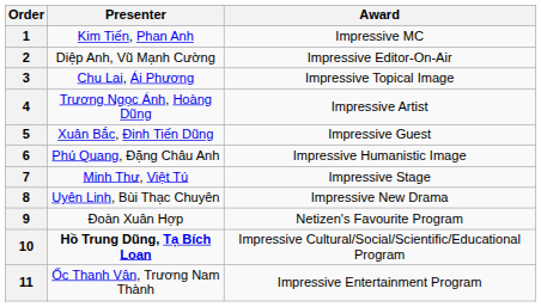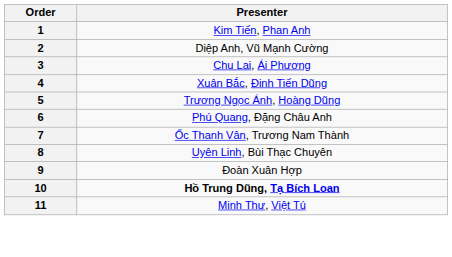 <table class="wikitable" style="text-align:center; width:72.7%;">
 <tr>
 <th>Order</th>
 <th>Presenter</th>
-<th>Award</th>
 </tr>
 <tr>
 <th>1</th>
 <td><a href='#'>Kim Tiến</a>, <a href='#'>Phan Anh</a></td>
-<td>Impressive MC</td>
 </tr>
 <tr>
 <th>2</th>
 <td>Diệp Anh, Vũ Mạnh Cường</td>
-<td>Impressive Editor-On-Air</td>
 </tr>
 <tr>
 <th>3</th>
 <td><a href='#'>Chu Lai</a>, <a href='#'>Ái Phương</a></td>
-<td>Impressive Topical Image</td>
 </tr>
 <tr>
 <th>4</th>
-<td><a href='#'>Trương Ngọc Ánh</a>, <a href='#'>Hoàng Dũng</a></td>
-<td>Impressive Artist</td>
+<td><a href='#'>Xuân Bắc</a>, <a href='#'>Đinh Tiến Dũng</a></td>
 </tr>
 <tr>
 <th>5</th>
-<td><a href='#'>Xuân Bắc</a>, <a href='#'>Đinh Tiến Dũng</a></td>
-<td>Impressive Guest</td>
+<td><a href='#'>Trương Ngọc Ánh</a>, <a href='#'>Hoàng Dũng</a></td>
 </tr>
 <tr>
 <th>6</th>
 <td><a href='#'>Phú Quang</a>, Đặng Châu Anh</td>
-<td>Impressive Humanistic Image</td>
 </tr>
 <tr>
 <th>7</th>
-<td><a href='#'>Minh Thư</a>, <a href='#'>Việt Tú</a></td>
-<td>Impressive Stage</td>
+<td><a href='#'>Ốc Thanh Vân</a>, Trương Nam Thành</td>
 </tr>
 <tr>
 <th>8</th>
 <td><a href='#'>Uyên Linh</a>, Bùi Thạc Chuyên</td>
-<td>Impressive New Drama</td>
 </tr>
 <tr>
 <th>9</th>
 <td>Đoàn Xuân Hợp</td>
-<td>Netizen's Favourite Program</td>
 </tr>
 <tr>
 <th>10</th>
 <td><strong>Hồ Trung Dũng, <a href='#'>Tạ Bích Loan</a></strong></td>
-<td>Impressive Cultural/Social/Scientific/Educational Program</td>
 </tr>
 <tr>
 <th>11</th>
-<td><a href='#'>Ốc Thanh Vân</a>, Trương Nam Thành</td>
-<td>Impressive Entertainment Program</td>
+<td><a href='#'>Minh Thư</a>, <a href='#'>Việt Tú</a></td>
 </tr>
 </table>
